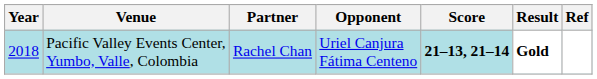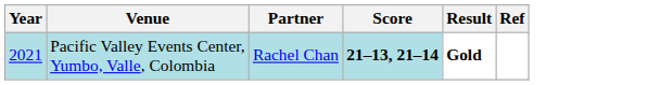 <table class="sortable wikitable" style="font-size: 90%;">
 <tr>
 <th>Year</th>
 <th>Venue</th>
 <th>Partner</th>
-<th>Opponent</th>
 <th>Score</th>
 <th>Result</th>
 <th>Ref</th>
 </tr>
 <tr style="background:#B0E0E6">
-<td align="center"><a href='#'>2018</a></td>
+<td align="center"><a href='#'>2021</a></td>
 <td align="left">Pacific Valley Events Center,<br><a href='#'>Yumbo, Valle</a>, Colombia</td>
 <td align="left"> <a href='#'>Rachel Chan</a></td>
-<td align="left"> <a href='#'>Uriel Canjura</a><br> <a href='#'>Fátima Centeno</a></td>
 <td align="left"><strong>21–13, 21–14</strong></td>
 <td style="text-align:left; background:white"> <strong>Gold</strong></td>
 <td style="text-align:center; background:white"></td>
 </tr>
 </table>
